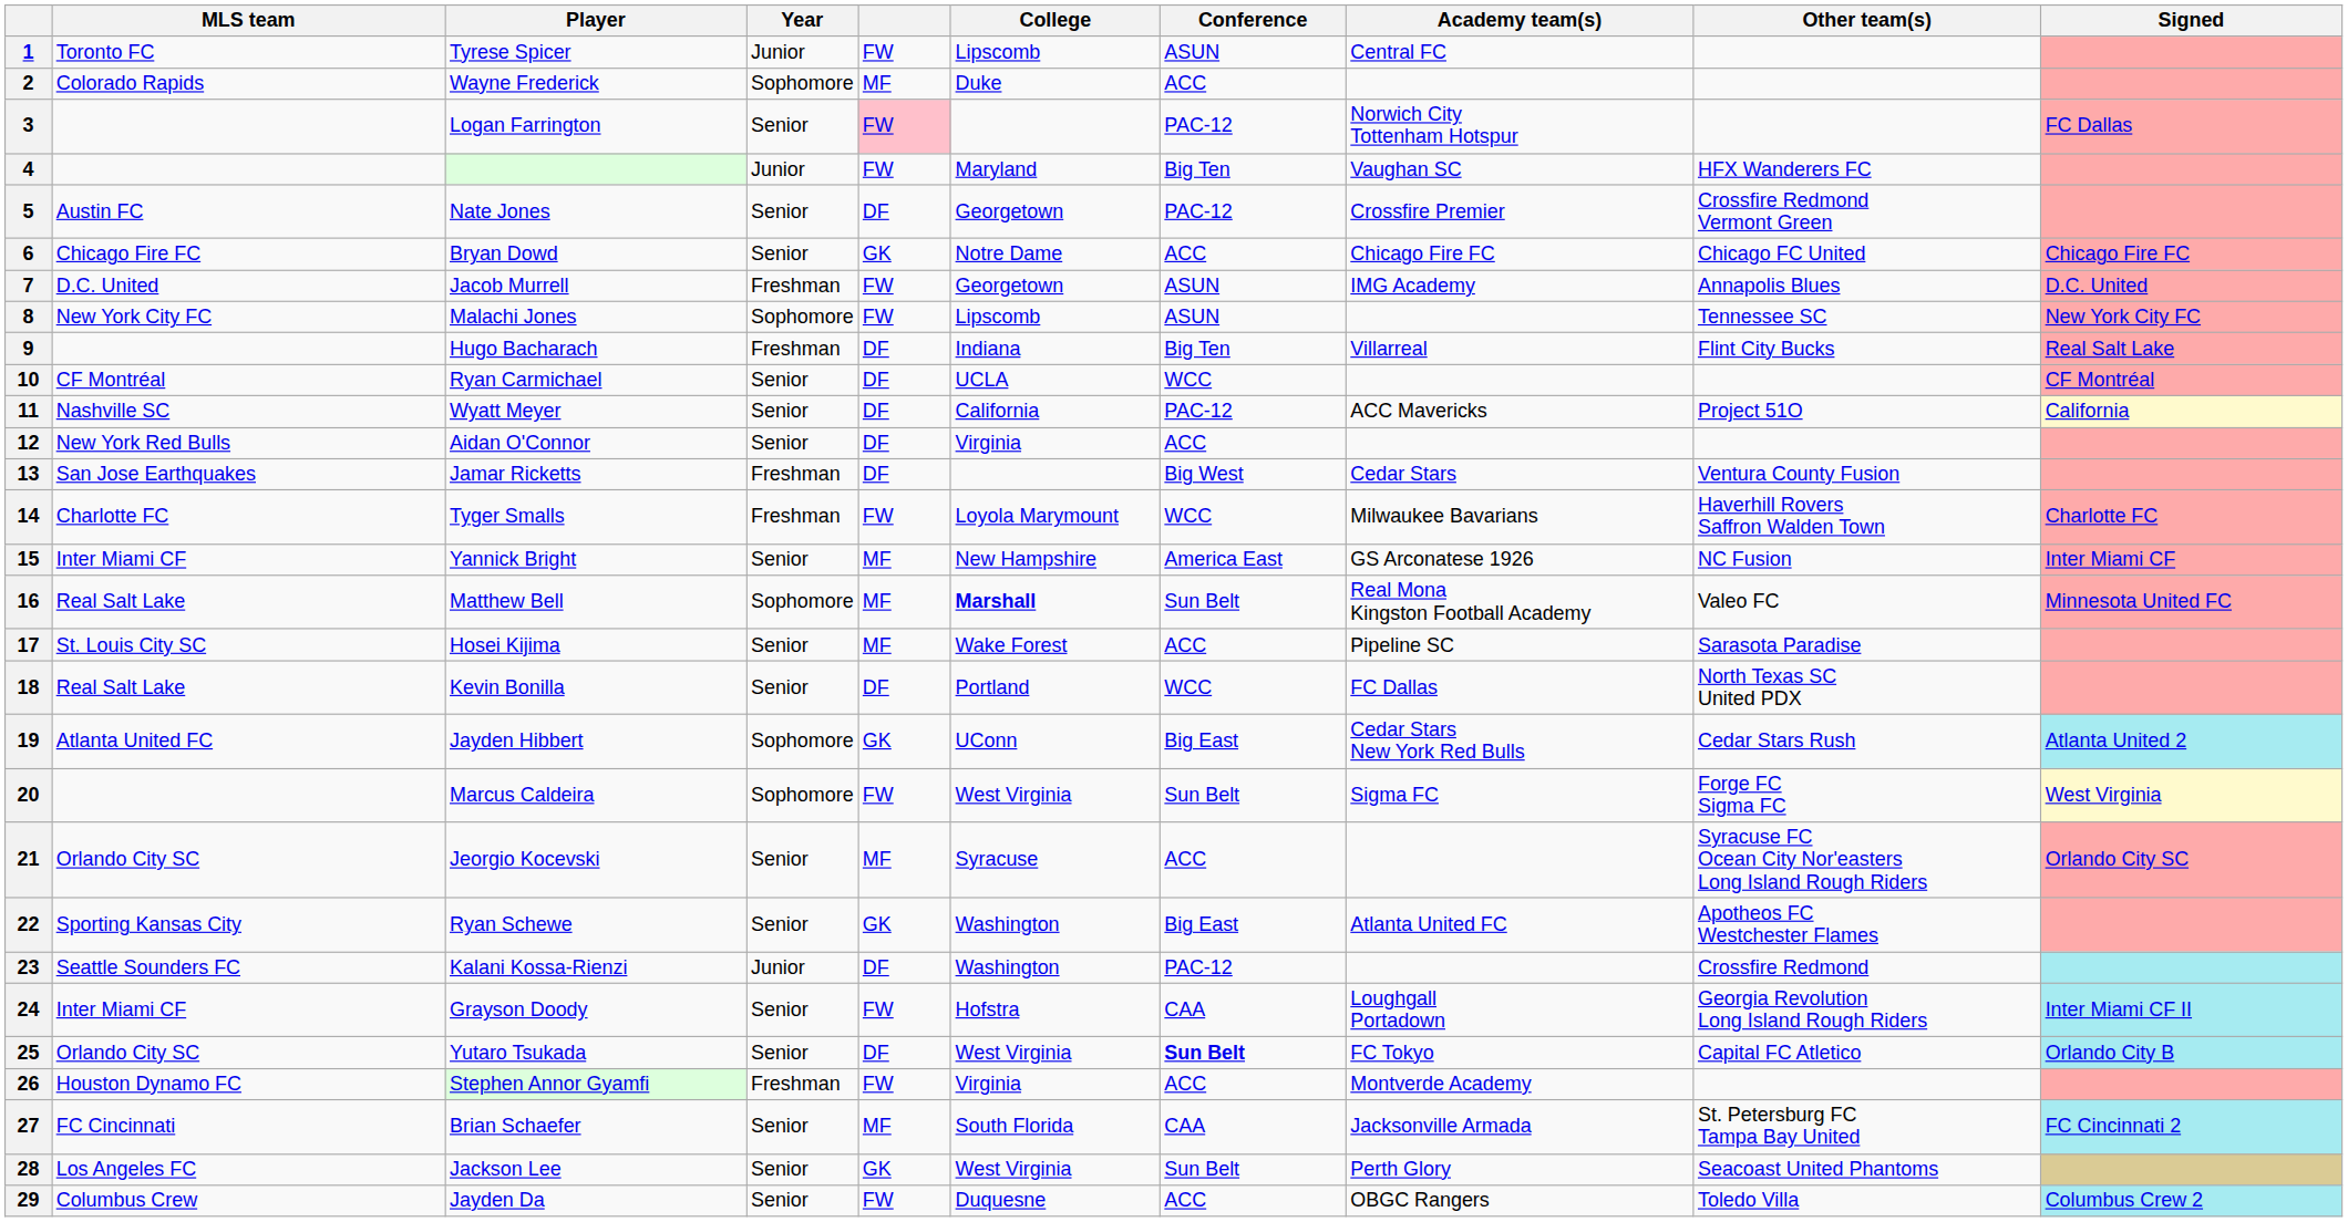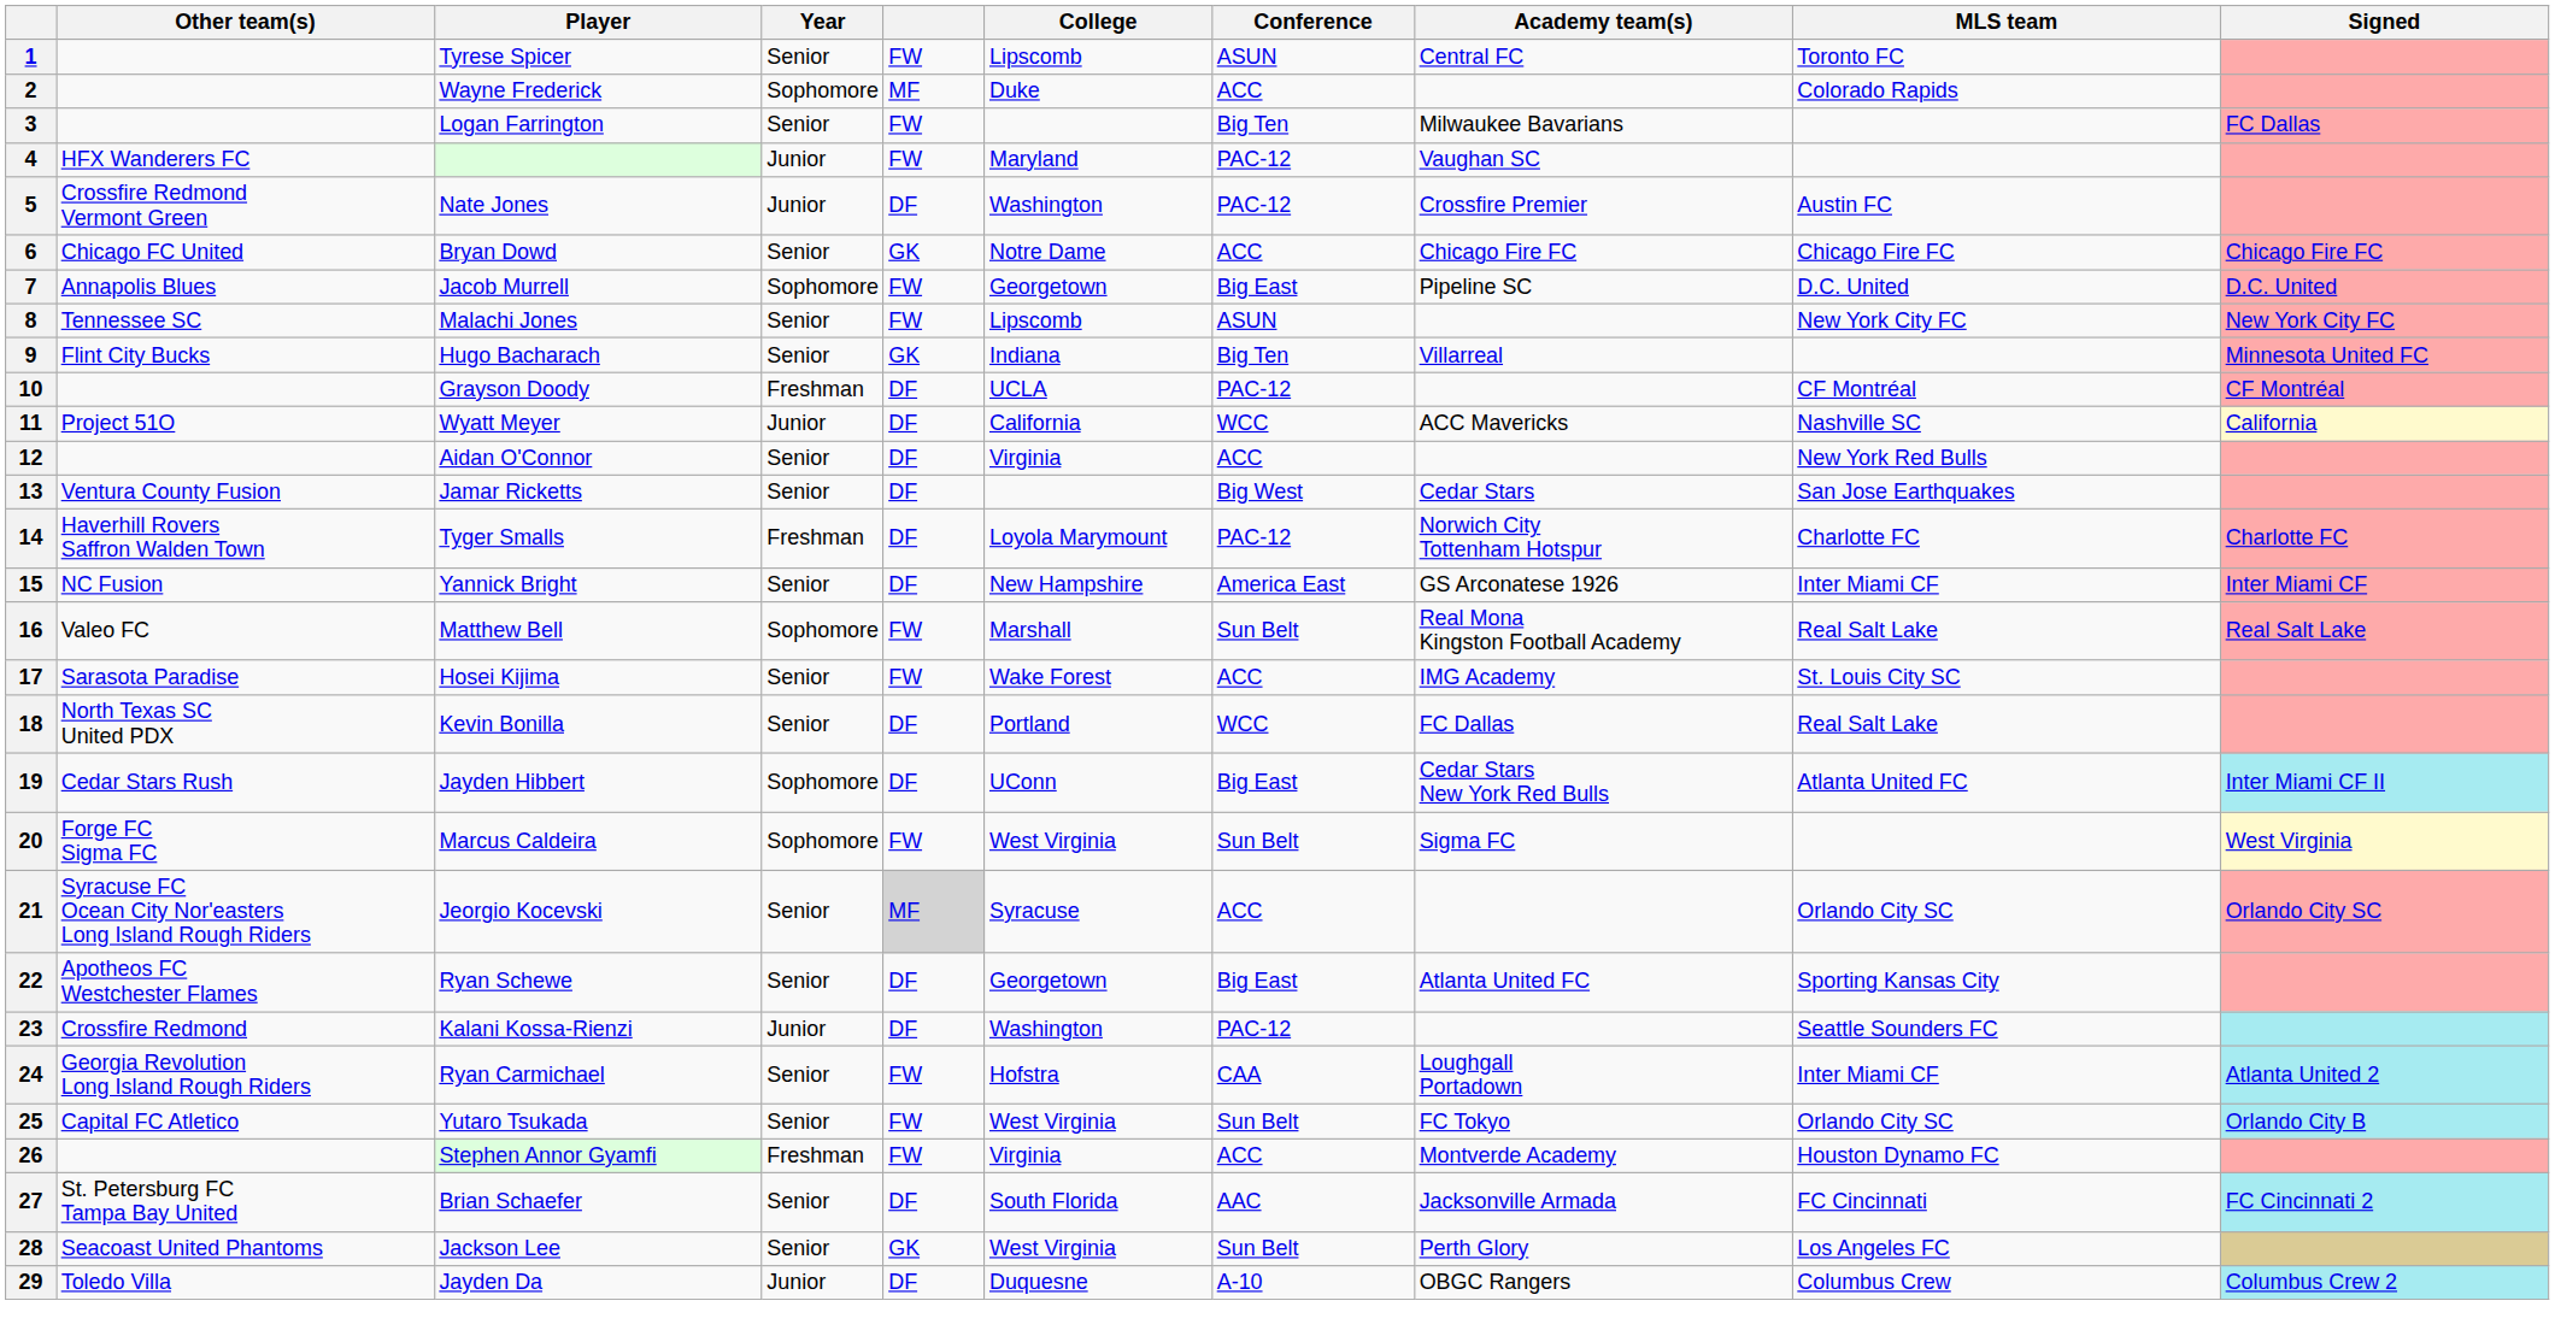 <table class="wikitable sortable" style="width:95%">
 <tr>
 <th width=2%></th>
-<th width=17%>MLS team</th>
+<th width="15%">Other team(s)</th>
 <th width=13%>Player</th>
 <th width=4%>Year</th>
 <th width=4%></th>
 <th width="9%">College</th>
 <th width=8%>Conference</th>
 <th width="15%">Academy team(s)</th>
-<th width="15%">Other team(s)</th>
+<th width=17%>MLS team</th>
 <th width=15%>Signed</th>
 </tr>
 <tr>
 <th><a href='#'>1</a></th>
-<td><a href='#'>Toronto FC</a></td>
+<td><br></td>
 <td> <a href='#'>Tyrese Spicer</a></td>
-<td>Junior</td>
+<td>Senior</td>
 <td><a href='#'>FW</a></td>
 <td><a href='#'>Lipscomb</a></td>
 <td><a href='#'>ASUN</a></td>
 <td><a href='#'>Central FC</a></td>
-<td><br></td>
+<td><a href='#'>Toronto FC</a></td>
 <td style="background:#FEAAAA;"></td>
 </tr>
 <tr>
 <th>2</th>
-<td><a href='#'>Colorado Rapids</a></td>
+<td></td>
 <td> <a href='#'>Wayne Frederick</a></td>
 <td>Sophomore</td>
 <td><a href='#'>MF</a></td>
 <td><a href='#'>Duke</a></td>
 <td><a href='#'>ACC</a></td>
 <td></td>
-<td></td>
+<td><a href='#'>Colorado Rapids</a></td>
 <td style="background:#FEAAAA;"></td>
 </tr>
 <tr>
 <th>3</th>
 <td></td>
 <td> <a href='#'>Logan Farrington</a></td>
 <td>Senior</td>
-<td style="background: pink;"><a href='#'>FW</a></td>
+<td><a href='#'>FW</a></td>
 <td></td>
-<td><a href='#'>PAC-12</a></td>
-<td><a href='#'>Norwich City</a><br><a href='#'>Tottenham Hotspur</a></td>
+<td><a href='#'>Big Ten</a></td>
+<td>Milwaukee Bavarians</td>
 <td></td>
 <td style="background:#FEAAAA;"> <a href='#'>FC Dallas</a></td>
 </tr>
 <tr>
 <th>4</th>
-<td></td>
+<td><a href='#'>HFX Wanderers FC</a></td>
 <td style="background:#ddffdd;"></td>
 <td>Junior</td>
 <td><a href='#'>FW</a></td>
 <td><a href='#'>Maryland</a></td>
-<td><a href='#'>Big Ten</a></td>
+<td><a href='#'>PAC-12</a></td>
 <td><a href='#'>Vaughan SC</a></td>
-<td><a href='#'>HFX Wanderers FC</a></td>
+<td></td>
 <td style="background:#FEAAAA;"></td>
 </tr>
 <tr>
 <th>5</th>
-<td><a href='#'>Austin FC</a></td>
+<td><a href='#'>Crossfire Redmond</a><br><a href='#'>Vermont Green</a></td>
 <td> <a href='#'>Nate Jones</a></td>
-<td>Senior</td>
+<td>Junior</td>
 <td><a href='#'>DF</a></td>
-<td><a href='#'>Georgetown</a></td>
+<td><a href='#'>Washington</a></td>
 <td><a href='#'>PAC-12</a></td>
 <td><a href='#'>Crossfire Premier</a></td>
-<td><a href='#'>Crossfire Redmond</a><br><a href='#'>Vermont Green</a></td>
+<td><a href='#'>Austin FC</a></td>
 <td style="background:#FEAAAA;"></td>
 </tr>
 <tr>
 <th>6</th>
-<td><a href='#'>Chicago Fire FC</a></td>
+<td><a href='#'>Chicago FC United</a></td>
 <td> <a href='#'>Bryan Dowd</a></td>
 <td>Senior</td>
 <td><a href='#'>GK</a></td>
 <td><a href='#'>Notre Dame</a></td>
 <td><a href='#'>ACC</a></td>
 <td><a href='#'>Chicago Fire FC</a><br></td>
-<td><a href='#'>Chicago FC United</a></td>
+<td><a href='#'>Chicago Fire FC</a></td>
 <td style="background:#FEAAAA;"> <a href='#'>Chicago Fire FC</a></td>
 </tr>
 <tr>
 <th>7</th>
-<td><a href='#'>D.C. United</a></td>
+<td><a href='#'>Annapolis Blues</a></td>
 <td> <a href='#'>Jacob Murrell</a></td>
-<td>Freshman</td>
+<td>Sophomore</td>
 <td><a href='#'>FW</a></td>
 <td><a href='#'>Georgetown</a></td>
-<td><a href='#'>ASUN</a></td>
-<td><a href='#'>IMG Academy</a></td>
-<td><a href='#'>Annapolis Blues</a></td>
+<td><a href='#'>Big East</a></td>
+<td>Pipeline SC</td>
+<td><a href='#'>D.C. United</a></td>
 <td style="background:#FEAAAA;"> <a href='#'>D.C. United</a></td>
 </tr>
 <tr>
 <th>8</th>
-<td><a href='#'>New York City FC</a></td>
+<td><a href='#'>Tennessee SC</a></td>
 <td> <a href='#'>Malachi Jones</a></td>
-<td>Sophomore</td>
+<td>Senior</td>
 <td><a href='#'>FW</a></td>
 <td><a href='#'>Lipscomb</a></td>
 <td><a href='#'>ASUN</a></td>
 <td></td>
-<td><a href='#'>Tennessee SC</a></td>
+<td><a href='#'>New York City FC</a></td>
 <td style="background:#FEAAAA;"> <a href='#'>New York City FC</a></td>
 </tr>
 <tr>
 <th>9</th>
-<td></td>
+<td><a href='#'>Flint City Bucks</a></td>
 <td> <a href='#'>Hugo Bacharach</a></td>
-<td>Freshman</td>
-<td><a href='#'>DF</a></td>
+<td>Senior</td>
+<td><a href='#'>GK</a></td>
 <td><a href='#'>Indiana</a></td>
 <td><a href='#'>Big Ten</a></td>
 <td><a href='#'>Villarreal</a></td>
-<td><a href='#'>Flint City Bucks</a></td>
-<td style="background:#FEAAAA;"> <a href='#'>Real Salt Lake</a></td>
+<td></td>
+<td style="background:#FEAAAA;"> <a href='#'>Minnesota United FC</a></td>
 </tr>
 <tr>
 <th>10</th>
-<td><a href='#'>CF Montréal</a></td>
-<td> <a href='#'>Ryan Carmichael</a></td>
-<td>Senior</td>
+<td></td>
+<td> <a href='#'>Grayson Doody</a></td>
+<td>Freshman</td>
 <td><a href='#'>DF</a></td>
 <td><a href='#'>UCLA</a></td>
-<td><a href='#'>WCC</a></td>
+<td><a href='#'>PAC-12</a></td>
 <td></td>
-<td></td>
+<td><a href='#'>CF Montréal</a></td>
 <td style="background:#FEAAAA;"> <a href='#'>CF Montréal</a></td>
 </tr>
 <tr>
 <th>11</th>
-<td><a href='#'>Nashville SC</a></td>
+<td><a href='#'>Project 51O</a></td>
 <td> <a href='#'>Wyatt Meyer</a></td>
-<td>Senior</td>
+<td>Junior</td>
 <td><a href='#'>DF</a></td>
 <td><a href='#'>California</a></td>
-<td><a href='#'>PAC-12</a></td>
+<td><a href='#'>WCC</a></td>
 <td>ACC Mavericks</td>
-<td><a href='#'>Project 51O</a></td>
+<td><a href='#'>Nashville SC</a></td>
 <td style="background:#FFFACD;"> <a href='#'>California</a></td>
 </tr>
 <tr>
 <th>12</th>
-<td><a href='#'>New York Red Bulls</a></td>
+<td></td>
 <td> <a href='#'>Aidan O'Connor</a></td>
 <td>Senior</td>
 <td><a href='#'>DF</a></td>
 <td><a href='#'>Virginia</a></td>
 <td><a href='#'>ACC</a></td>
 <td></td>
-<td></td>
+<td><a href='#'>New York Red Bulls</a></td>
 <td style="background:#FEAAAA;"></td>
 </tr>
 <tr>
 <th>13</th>
-<td><a href='#'>San Jose Earthquakes</a></td>
+<td><a href='#'>Ventura County Fusion</a></td>
 <td> <a href='#'>Jamar Ricketts</a></td>
-<td>Freshman</td>
+<td>Senior</td>
 <td><a href='#'>DF</a></td>
 <td></td>
 <td><a href='#'>Big West</a></td>
 <td><a href='#'>Cedar Stars</a></td>
-<td><a href='#'>Ventura County Fusion</a></td>
+<td><a href='#'>San Jose Earthquakes</a></td>
 <td style="background:#FEAAAA;"></td>
 </tr>
 <tr>
 <th>14</th>
-<td><a href='#'>Charlotte FC</a></td>
+<td><a href='#'>Haverhill Rovers</a><br><a href='#'>Saffron Walden Town</a><br></td>
 <td> <a href='#'>Tyger Smalls</a></td>
 <td>Freshman</td>
-<td><a href='#'>FW</a></td>
+<td><a href='#'>DF</a></td>
 <td><a href='#'>Loyola Marymount</a></td>
-<td><a href='#'>WCC</a></td>
-<td>Milwaukee Bavarians</td>
-<td><a href='#'>Haverhill Rovers</a><br><a href='#'>Saffron Walden Town</a><br></td>
+<td><a href='#'>PAC-12</a></td>
+<td><a href='#'>Norwich City</a><br><a href='#'>Tottenham Hotspur</a></td>
+<td><a href='#'>Charlotte FC</a></td>
 <td style="background:#FEAAAA;"> <a href='#'>Charlotte FC</a></td>
 </tr>
 <tr>
 <th>15</th>
-<td><a href='#'>Inter Miami CF</a></td>
+<td><a href='#'>NC Fusion</a></td>
 <td> <a href='#'>Yannick Bright</a></td>
 <td>Senior</td>
-<td><a href='#'>MF</a></td>
+<td><a href='#'>DF</a></td>
 <td><a href='#'>New Hampshire</a></td>
 <td><a href='#'>America East</a></td>
 <td>GS Arconatese 1926</td>
-<td><a href='#'>NC Fusion</a></td>
+<td><a href='#'>Inter Miami CF</a></td>
 <td style="background:#FEAAAA;"> <a href='#'>Inter Miami CF</a></td>
 </tr>
 <tr>
 <th>16</th>
-<td><a href='#'>Real Salt Lake</a></td>
+<td>Valeo FC</td>
 <td> <a href='#'>Matthew Bell</a></td>
 <td>Sophomore</td>
-<td><a href='#'>MF</a></td>
-<td><strong><a href='#'>Marshall</a></strong></td>
+<td><a href='#'>FW</a></td>
+<td><a href='#'>Marshall</a></td>
 <td><a href='#'>Sun Belt</a></td>
 <td><a href='#'>Real Mona</a><br>Kingston Football Academy</td>
-<td>Valeo FC</td>
-<td style="background:#FEAAAA;"> <a href='#'>Minnesota United FC</a></td>
+<td><a href='#'>Real Salt Lake</a></td>
+<td style="background:#FEAAAA;"> <a href='#'>Real Salt Lake</a></td>
 </tr>
 <tr>
 <th>17</th>
-<td><a href='#'>St. Louis City SC</a></td>
+<td><a href='#'>Sarasota Paradise</a></td>
 <td> <a href='#'>Hosei Kijima</a></td>
 <td>Senior</td>
-<td><a href='#'>MF</a></td>
+<td><a href='#'>FW</a></td>
 <td><a href='#'>Wake Forest</a></td>
 <td><a href='#'>ACC</a></td>
-<td>Pipeline SC</td>
-<td><a href='#'>Sarasota Paradise</a></td>
+<td><a href='#'>IMG Academy</a></td>
+<td><a href='#'>St. Louis City SC</a></td>
 <td style="background:#FEAAAA;"></td>
 </tr>
 <tr>
 <th>18</th>
-<td><a href='#'>Real Salt Lake</a></td>
+<td><a href='#'>North Texas SC</a><br>United PDX</td>
 <td> <a href='#'>Kevin Bonilla</a></td>
 <td>Senior</td>
 <td><a href='#'>DF</a></td>
 <td><a href='#'>Portland</a></td>
 <td><a href='#'>WCC</a></td>
 <td><a href='#'>FC Dallas</a></td>
-<td><a href='#'>North Texas SC</a><br>United PDX</td>
+<td><a href='#'>Real Salt Lake</a></td>
 <td style="background:#FEAAAA;"></td>
 </tr>
 <tr>
 <th>19</th>
-<td><a href='#'>Atlanta United FC</a></td>
+<td><a href='#'>Cedar Stars Rush</a></td>
 <td> <a href='#'>Jayden Hibbert</a></td>
 <td>Sophomore</td>
-<td><a href='#'>GK</a></td>
+<td><a href='#'>DF</a></td>
 <td><a href='#'>UConn</a></td>
 <td><a href='#'>Big East</a></td>
 <td><a href='#'>Cedar Stars</a><br><a href='#'>New York Red Bulls</a></td>
-<td><a href='#'>Cedar Stars Rush</a></td>
-<td style="background:#A6EBF1;"> <a href='#'>Atlanta United 2</a></td>
+<td><a href='#'>Atlanta United FC</a></td>
+<td style="background:#A6EBF1;"> <a href='#'>Inter Miami CF II</a></td>
 </tr>
 <tr>
 <th>20</th>
-<td></td>
+<td><a href='#'>Forge FC</a><br><a href='#'>Sigma FC</a></td>
 <td> <a href='#'>Marcus Caldeira</a></td>
 <td>Sophomore</td>
 <td><a href='#'>FW</a></td>
 <td><a href='#'>West Virginia</a></td>
 <td><a href='#'>Sun Belt</a></td>
 <td><a href='#'>Sigma FC</a></td>
-<td><a href='#'>Forge FC</a><br><a href='#'>Sigma FC</a></td>
+<td></td>
 <td style="background:#FFFACD;"> <a href='#'>West Virginia</a></td>
 </tr>
 <tr>
 <th>21</th>
-<td><a href='#'>Orlando City SC</a></td>
+<td><a href='#'>Syracuse FC</a><br><a href='#'>Ocean City Nor'easters</a><br><a href='#'>Long Island Rough Riders</a></td>
 <td> <a href='#'>Jeorgio Kocevski</a></td>
 <td>Senior</td>
-<td><a href='#'>MF</a></td>
+<td style="background: lightgrey;"><a href='#'>MF</a></td>
 <td><a href='#'>Syracuse</a></td>
 <td><a href='#'>ACC</a></td>
 <td></td>
-<td><a href='#'>Syracuse FC</a><br><a href='#'>Ocean City Nor'easters</a><br><a href='#'>Long Island Rough Riders</a></td>
+<td><a href='#'>Orlando City SC</a></td>
 <td style="background:#FEAAAA;"> <a href='#'>Orlando City SC</a></td>
 </tr>
 <tr>
 <th>22</th>
-<td><a href='#'>Sporting Kansas City</a></td>
+<td><a href='#'>Apotheos FC</a><br><a href='#'>Westchester Flames</a></td>
 <td> <a href='#'>Ryan Schewe</a></td>
 <td>Senior</td>
-<td><a href='#'>GK</a></td>
-<td><a href='#'>Washington</a></td>
+<td><a href='#'>DF</a></td>
+<td><a href='#'>Georgetown</a></td>
 <td><a href='#'>Big East</a></td>
 <td><a href='#'>Atlanta United FC</a></td>
-<td><a href='#'>Apotheos FC</a><br><a href='#'>Westchester Flames</a></td>
+<td><a href='#'>Sporting Kansas City</a></td>
 <td style="background:#FEAAAA;"></td>
 </tr>
 <tr>
 <th>23</th>
-<td><a href='#'>Seattle Sounders FC</a></td>
+<td><a href='#'>Crossfire Redmond</a></td>
 <td> <a href='#'>Kalani Kossa-Rienzi</a></td>
 <td>Junior</td>
 <td><a href='#'>DF</a></td>
 <td><a href='#'>Washington</a></td>
 <td><a href='#'>PAC-12</a></td>
 <td></td>
-<td><a href='#'>Crossfire Redmond</a></td>
+<td><a href='#'>Seattle Sounders FC</a></td>
 <td style="background:#A6EBF1;"></td>
 </tr>
 <tr>
 <th>24</th>
-<td><a href='#'>Inter Miami CF</a></td>
-<td> <a href='#'>Grayson Doody</a></td>
+<td><a href='#'>Georgia Revolution</a><br><a href='#'>Long Island Rough Riders</a></td>
+<td> <a href='#'>Ryan Carmichael</a></td>
 <td>Senior</td>
 <td><a href='#'>FW</a></td>
 <td><a href='#'>Hofstra</a></td>
 <td><a href='#'>CAA</a></td>
 <td><a href='#'>Loughgall</a><br><a href='#'>Portadown</a></td>
-<td><a href='#'>Georgia Revolution</a><br><a href='#'>Long Island Rough Riders</a></td>
-<td style="background:#A6EBF1;"> <a href='#'>Inter Miami CF II</a></td>
+<td><a href='#'>Inter Miami CF</a></td>
+<td style="background:#A6EBF1;"> <a href='#'>Atlanta United 2</a></td>
 </tr>
 <tr>
 <th>25</th>
-<td><a href='#'>Orlando City SC</a></td>
+<td><a href='#'>Capital FC Atletico</a></td>
 <td> <a href='#'>Yutaro Tsukada</a></td>
 <td>Senior</td>
-<td><a href='#'>DF</a></td>
+<td><a href='#'>FW</a></td>
 <td><a href='#'>West Virginia</a></td>
-<td><strong><a href='#'>Sun Belt</a></strong></td>
+<td><a href='#'>Sun Belt</a></td>
 <td><a href='#'>FC Tokyo</a></td>
-<td><a href='#'>Capital FC Atletico</a></td>
+<td><a href='#'>Orlando City SC</a></td>
 <td style="background:#A6EBF1;"> <a href='#'>Orlando City B</a></td>
 </tr>
 <tr>
 <th>26</th>
-<td><a href='#'>Houston Dynamo FC</a></td>
+<td></td>
 <td style="background:#ddffdd;"> <a href='#'>Stephen Annor Gyamfi</a></td>
 <td>Freshman</td>
 <td><a href='#'>FW</a></td>
 <td><a href='#'>Virginia</a></td>
 <td><a href='#'>ACC</a></td>
 <td><a href='#'>Montverde Academy</a></td>
-<td></td>
+<td><a href='#'>Houston Dynamo FC</a></td>
 <td style="background:#FEAAAA;"></td>
 </tr>
 <tr>
 <th>27</th>
-<td><a href='#'>FC Cincinnati</a></td>
+<td>St. Petersburg FC<br><a href='#'>Tampa Bay United</a></td>
 <td> <a href='#'>Brian Schaefer</a></td>
 <td>Senior</td>
-<td><a href='#'>MF</a></td>
+<td><a href='#'>DF</a></td>
 <td><a href='#'>South Florida</a></td>
-<td><a href='#'>CAA</a></td>
+<td><a href='#'>AAC</a></td>
 <td><a href='#'>Jacksonville Armada</a></td>
-<td>St. Petersburg FC<br><a href='#'>Tampa Bay United</a></td>
+<td><a href='#'>FC Cincinnati</a></td>
 <td style="background:#A6EBF1;"> <a href='#'>FC Cincinnati 2</a></td>
 </tr>
 <tr>
 <th>28</th>
-<td><a href='#'>Los Angeles FC</a></td>
+<td><a href='#'>Seacoast United Phantoms</a></td>
 <td> <a href='#'>Jackson Lee</a></td>
 <td>Senior</td>
 <td><a href='#'>GK</a></td>
 <td><a href='#'>West Virginia</a></td>
 <td><a href='#'>Sun Belt</a></td>
 <td><a href='#'>Perth Glory</a></td>
-<td><a href='#'>Seacoast United Phantoms</a></td>
+<td><a href='#'>Los Angeles FC</a></td>
 <td style="background:#DACB95;"></td>
 </tr>
 <tr>
 <th>29</th>
+<td><a href='#'>Toledo Villa</a></td>
+<td> <a href='#'>Jayden Da</a></td>
+<td>Junior</td>
+<td><a href='#'>DF</a></td>
+<td><a href='#'>Duquesne</a></td>
+<td><a href='#'>A-10</a></td>
+<td>OBGC Rangers</td>
 <td><a href='#'>Columbus Crew</a></td>
-<td> <a href='#'>Jayden Da</a></td>
-<td>Senior</td>
-<td><a href='#'>FW</a></td>
-<td><a href='#'>Duquesne</a></td>
-<td><a href='#'>ACC</a></td>
-<td>OBGC Rangers</td>
-<td><a href='#'>Toledo Villa</a></td>
 <td style="background:#A6EBF1;"> <a href='#'>Columbus Crew 2</a></td>
 </tr>
 </table>
